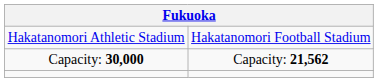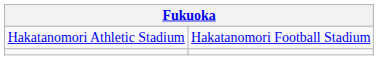 <table class="wikitable" style="text-align:center">
 <tr>
 <th colspan="2"><a href='#'>Fukuoka</a></th>
 </tr>
 <tr>
 <td><a href='#'>Hakatanomori Athletic Stadium</a></td>
 <td><a href='#'>Hakatanomori Football Stadium</a></td>
 </tr>
 <tr>
-<td>Capacity: <strong>30,000</strong></td>
-<td>Capacity: <strong>21,562</strong></td>
-</tr>
-<tr>
 <td></td>
 <td></td>
 </tr>
 </table>
